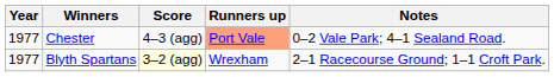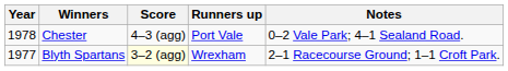 <table class="wikitable">
 <tr>
 <th>Year</th>
 <th>Winners</th>
 <th>Score</th>
 <th>Runners up</th>
 <th>Notes</th>
 </tr>
 <tr>
-<td>1977</td>
+<td>1978</td>
 <td><a href='#'>Chester</a></td>
 <td>4–3 (agg)</td>
-<td style="background: lightsalmon;"><a href='#'>Port Vale</a></td>
+<td><a href='#'>Port Vale</a></td>
 <td>0–2 <a href='#'>Vale Park</a>; 4–1 <a href='#'>Sealand Road</a>.</td>
 </tr>
 <tr>
 <td>1977</td>
 <td><a href='#'>Blyth Spartans</a></td>
 <td style="background: lightyellow;">3–2 (agg)</td>
 <td><a href='#'>Wrexham</a></td>
 <td>2–1 <a href='#'>Racecourse Ground</a>; 1–1 <a href='#'>Croft Park</a>.</td>
 </tr>
 </table>
